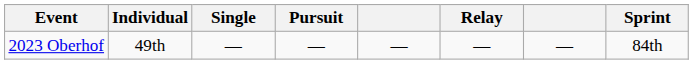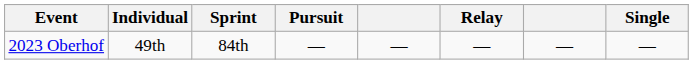 <table class="wikitable" style="text-align: center;">
 <tr>
 <th>Event</th>
 <th style="width:70px;">Individual</th>
-<th style="width:70px;">Single </th>
+<th style="width:70px;">Sprint</th>
 <th style="width:70px;">Pursuit</th>
 <th style="width:70px;"></th>
 <th style="width:70px;">Relay</th>
 <th style="width:70px;"></th>
-<th style="width:70px;">Sprint</th>
+<th style="width:70px;">Single </th>
 </tr>
 <tr>
 <td align=left> <a href='#'>2023 Oberhof</a></td>
 <td>49th</td>
+<td>84th</td>
 <td>—</td>
 <td>—</td>
 <td>—</td>
 <td>—</td>
 <td>—</td>
-<td>84th</td>
 </tr>
 </table>
